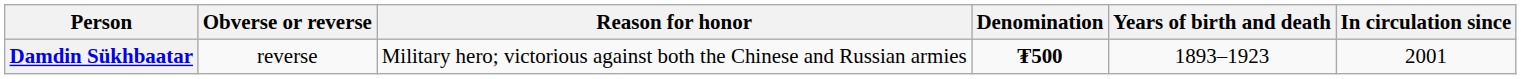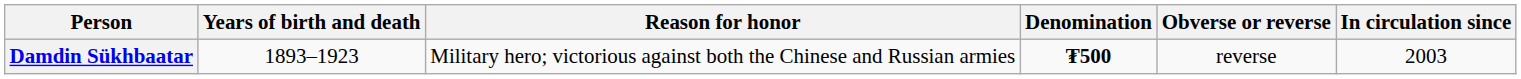 <table class="wikitable" style="font-size:95%; text-align:center;">
 <tr>
 <th>Person</th>
-<th>Obverse or reverse</th>
+<th>Years of birth and death</th>
 <th>Reason for honor</th>
 <th>Denomination</th>
-<th>Years of birth and death</th>
+<th>Obverse or reverse</th>
 <th>In circulation since</th>
 </tr>
 <tr>
 <th><a href='#'>Damdin Sükhbaatar</a></th>
-<td>reverse</td>
+<td>1893–1923</td>
 <td>Military hero; victorious against both the Chinese and Russian armies</td>
 <td><strong>₮500</strong></td>
-<td>1893–1923</td>
-<td>2001</td>
+<td>reverse</td>
+<td>2003</td>
 </tr>
 </table>
